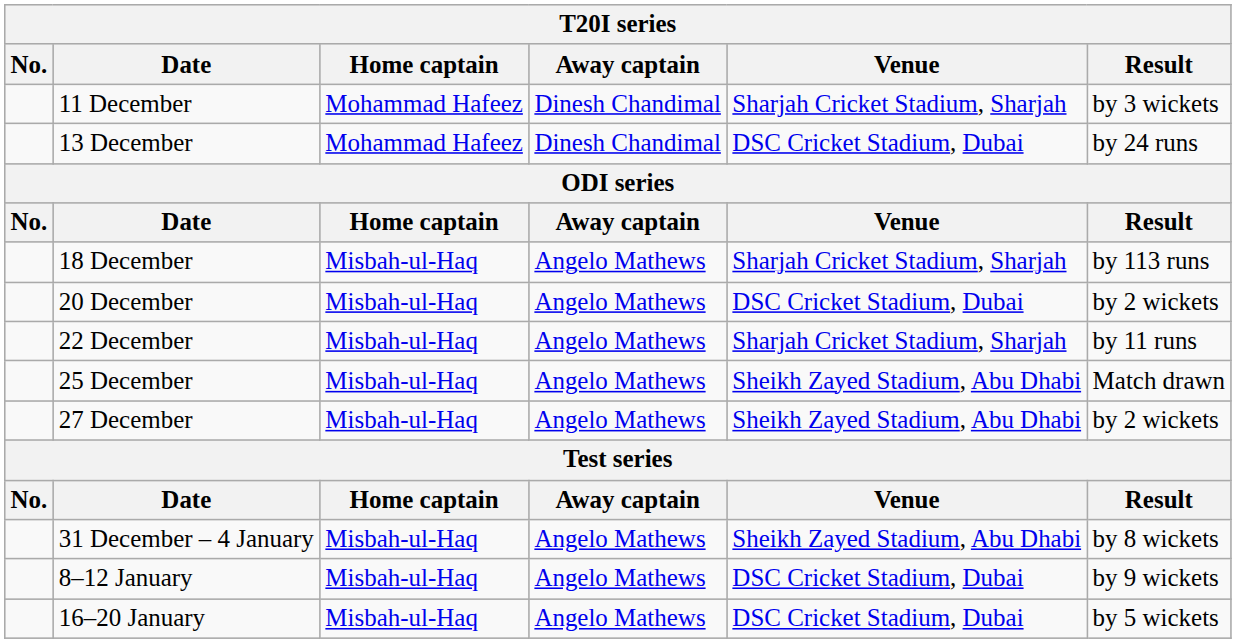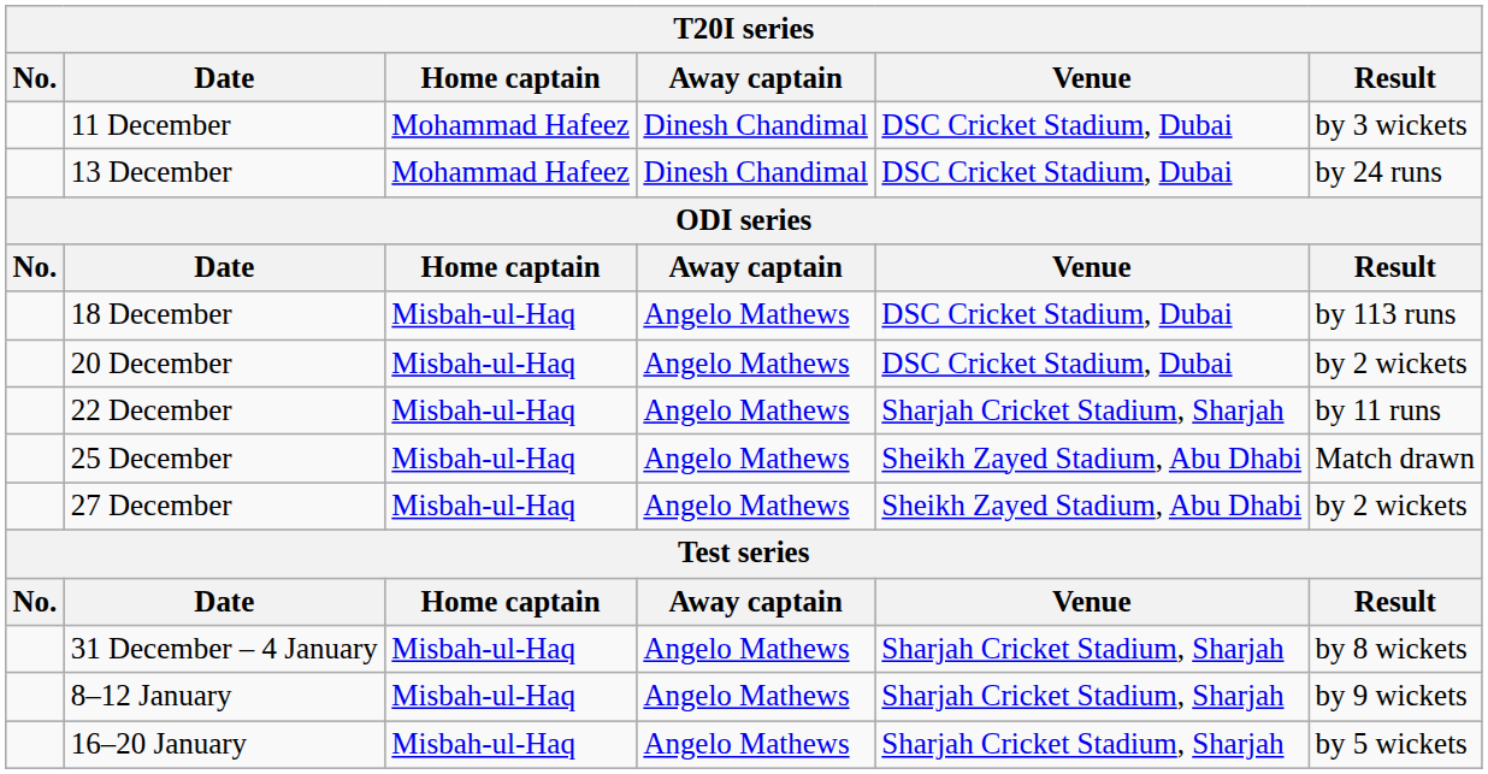 <table class="wikitable">
 <tr>
 <th colspan="9">T20I series</th>
 </tr>
 <tr>
 <th>No.</th>
 <th>Date</th>
 <th>Home captain</th>
 <th>Away captain</th>
 <th>Venue</th>
 <th>Result</th>
 </tr>
 <tr>
 <td></td>
 <td>11 December</td>
 <td><a href='#'>Mohammad Hafeez</a></td>
 <td><a href='#'>Dinesh Chandimal</a></td>
-<td><a href='#'>Sharjah Cricket Stadium</a>, <a href='#'>Sharjah</a></td>
+<td><a href='#'>DSC Cricket Stadium</a>, <a href='#'>Dubai</a></td>
 <td> by 3 wickets</td>
 </tr>
 <tr>
 <td></td>
 <td>13 December</td>
 <td><a href='#'>Mohammad Hafeez</a></td>
 <td><a href='#'>Dinesh Chandimal</a></td>
 <td><a href='#'>DSC Cricket Stadium</a>, <a href='#'>Dubai</a></td>
 <td> by 24 runs</td>
 </tr>
 <tr>
 <th colspan="9">ODI series</th>
 </tr>
 <tr>
 <th>No.</th>
 <th>Date</th>
 <th>Home captain</th>
 <th>Away captain</th>
 <th>Venue</th>
 <th>Result</th>
 </tr>
 <tr>
 <td></td>
 <td>18 December</td>
 <td><a href='#'>Misbah-ul-Haq</a></td>
 <td><a href='#'>Angelo Mathews</a></td>
-<td><a href='#'>Sharjah Cricket Stadium</a>, <a href='#'>Sharjah</a></td>
+<td><a href='#'>DSC Cricket Stadium</a>, <a href='#'>Dubai</a></td>
 <td> by 113 runs</td>
 </tr>
 <tr>
 <td></td>
 <td>20 December</td>
 <td><a href='#'>Misbah-ul-Haq</a></td>
 <td><a href='#'>Angelo Mathews</a></td>
 <td><a href='#'>DSC Cricket Stadium</a>, <a href='#'>Dubai</a></td>
 <td> by 2 wickets</td>
 </tr>
 <tr>
 <td></td>
 <td>22 December</td>
 <td><a href='#'>Misbah-ul-Haq</a></td>
 <td><a href='#'>Angelo Mathews</a></td>
 <td><a href='#'>Sharjah Cricket Stadium</a>, <a href='#'>Sharjah</a></td>
 <td> by 11 runs</td>
 </tr>
 <tr>
 <td></td>
 <td>25 December</td>
 <td><a href='#'>Misbah-ul-Haq</a></td>
 <td><a href='#'>Angelo Mathews</a></td>
 <td><a href='#'>Sheikh Zayed Stadium</a>, <a href='#'>Abu Dhabi</a></td>
 <td>Match drawn</td>
 </tr>
 <tr>
 <td></td>
 <td>27 December</td>
 <td><a href='#'>Misbah-ul-Haq</a></td>
 <td><a href='#'>Angelo Mathews</a></td>
 <td><a href='#'>Sheikh Zayed Stadium</a>, <a href='#'>Abu Dhabi</a></td>
 <td> by 2 wickets</td>
 </tr>
 <tr>
 <th colspan="9">Test series</th>
 </tr>
 <tr>
 <th>No.</th>
 <th>Date</th>
 <th>Home captain</th>
 <th>Away captain</th>
 <th>Venue</th>
 <th>Result</th>
 </tr>
 <tr>
 <td></td>
 <td>31 December – 4 January</td>
 <td><a href='#'>Misbah-ul-Haq</a></td>
 <td><a href='#'>Angelo Mathews</a></td>
-<td><a href='#'>Sheikh Zayed Stadium</a>, <a href='#'>Abu Dhabi</a></td>
+<td><a href='#'>Sharjah Cricket Stadium</a>, <a href='#'>Sharjah</a></td>
 <td> by 8 wickets</td>
 </tr>
 <tr>
 <td></td>
 <td>8–12 January</td>
 <td><a href='#'>Misbah-ul-Haq</a></td>
 <td><a href='#'>Angelo Mathews</a></td>
-<td><a href='#'>DSC Cricket Stadium</a>, <a href='#'>Dubai</a></td>
+<td><a href='#'>Sharjah Cricket Stadium</a>, <a href='#'>Sharjah</a></td>
 <td> by 9 wickets</td>
 </tr>
 <tr>
 <td></td>
 <td>16–20 January</td>
 <td><a href='#'>Misbah-ul-Haq</a></td>
 <td><a href='#'>Angelo Mathews</a></td>
-<td><a href='#'>DSC Cricket Stadium</a>, <a href='#'>Dubai</a></td>
+<td><a href='#'>Sharjah Cricket Stadium</a>, <a href='#'>Sharjah</a></td>
 <td> by 5 wickets</td>
 </tr>
 </table>
